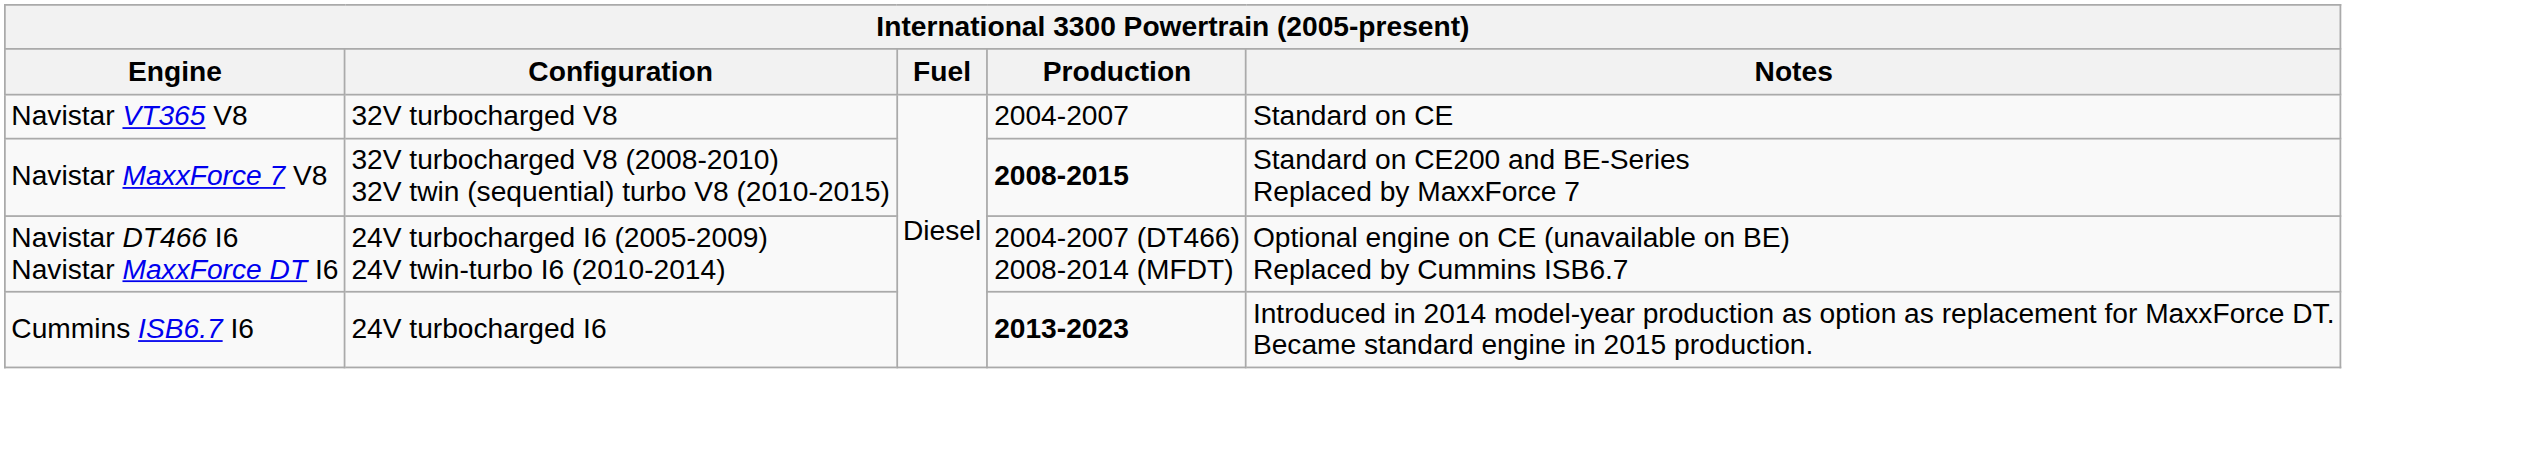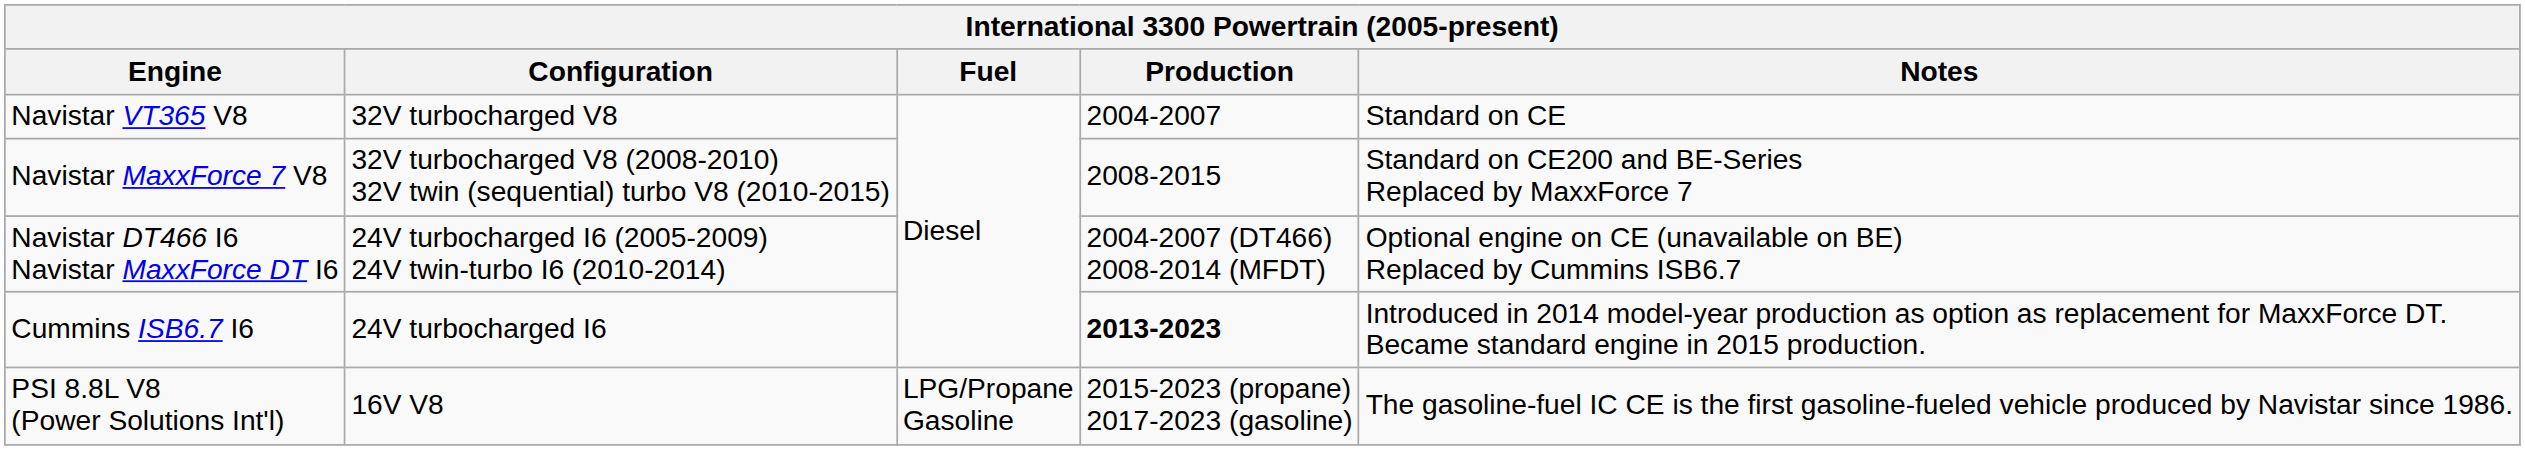 <table class="wikitable">
 <tr>
 <th colspan="5">International 3300 Powertrain (2005-present)</th>
 </tr>
 <tr>
 <th>Engine</th>
 <th>Configuration</th>
 <th>Fuel</th>
 <th>Production</th>
 <th>Notes</th>
 </tr>
 <tr>
 <td>Navistar <em><a href='#'>VT365</a></em> V8</td>
 <td> 32V turbocharged V8</td>
 <td rowspan="4">Diesel</td>
 <td>2004-2007</td>
 <td>Standard on CE</td>
 </tr>
 <tr>
 <td>Navistar <em><a href='#'>MaxxForce 7</a></em> V8</td>
 <td> 32V turbocharged V8 (2008-2010)<br> 32V twin (sequential) turbo V8 (2010-2015)</td>
-<td><strong>2008-2015</strong></td>
+<td>2008-2015</td>
 <td>Standard on CE200 and BE-Series<br>Replaced by MaxxForce 7</td>
 </tr>
 <tr>
 <td>Navistar <em>DT466</em> I6<br>Navistar <em><a href='#'>MaxxForce DT</a></em> I6</td>
 <td> 24V turbocharged I6 (2005-2009)<br> 24V twin-turbo I6 (2010-2014)</td>
 <td>2004-2007 (DT466)<br>2008-2014 (MFDT)</td>
 <td>Optional engine on CE (unavailable on BE)<br>Replaced by Cummins ISB6.7</td>
 </tr>
 <tr>
 <td>Cummins <em><a href='#'>ISB6.7</a></em> I6</td>
 <td> 24V turbocharged I6</td>
 <td><strong>2013-2023</strong></td>
 <td>Introduced in 2014 model-year production as option as replacement for MaxxForce DT.<br>Became standard engine in 2015 production.</td>
 </tr>
+<tr>
+<td>PSI 8.8L V8<br>(Power Solutions Int'l)</td>
+<td> 16V V8</td>
+<td>LPG/Propane<br>Gasoline</td>
+<td>2015-2023 (propane)<br>2017-2023 (gasoline)</td>
+<td>The gasoline-fuel IC CE is the first gasoline-fueled vehicle produced by Navistar since 1986.</td>
+</tr>
 </table>
